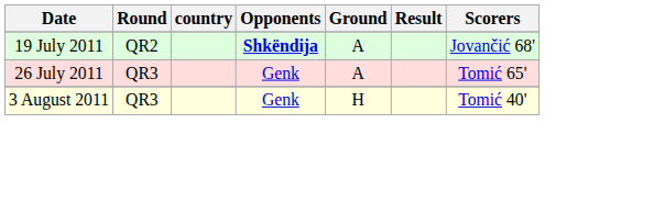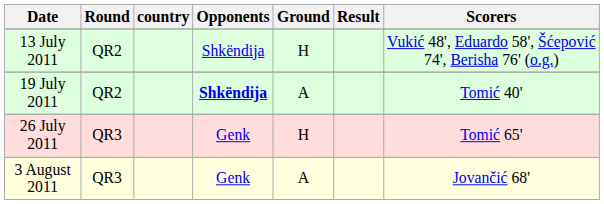 <table class="wikitable" style="text-align:center">
 <tr>
 <th>Date</th>
 <th>Round</th>
 <th>country</th>
 <th>Opponents</th>
 <th>Ground</th>
 <th>Result</th>
 <th>Scorers</th>
 </tr>
 <tr>
 </tr>
+<tr bgcolor="#ddffdd">
+<td>13 July 2011</td>
+<td>QR2</td>
+<td></td>
+<td><a href='#'>Shkëndija</a></td>
+<td>H</td>
+<td></td>
+<td><a href='#'>Vukić</a> 48', <a href='#'>Eduardo</a> 58', <a href='#'>Šćepović</a> 74', <a href='#'>Berisha</a> 76' (<a href='#'>o.g.</a>)</td>
+</tr>
 <tr>
 </tr>
 <tr bgcolor="#ddffdd">
 <td>19 July 2011</td>
 <td>QR2</td>
 <td></td>
 <td><strong><a href='#'>Shkëndija</a></strong></td>
 <td>A</td>
 <td></td>
-<td><a href='#'>Jovančić</a> 68'</td>
+<td><a href='#'>Tomić</a> 40'</td>
 </tr>
 <tr>
 </tr>
 <tr bgcolor="#ffdddd">
 <td>26 July 2011</td>
 <td>QR3</td>
 <td></td>
 <td><a href='#'>Genk</a></td>
-<td>A</td>
+<td>H</td>
 <td></td>
 <td><a href='#'>Tomić</a> 65'</td>
 </tr>
 <tr>
 </tr>
 <tr bgcolor="#ffffdd">
 <td>3 August 2011</td>
 <td>QR3</td>
 <td></td>
 <td><a href='#'>Genk</a></td>
-<td>H</td>
+<td>A</td>
 <td></td>
-<td><a href='#'>Tomić</a> 40'</td>
+<td><a href='#'>Jovančić</a> 68'</td>
 </tr>
 </table>
